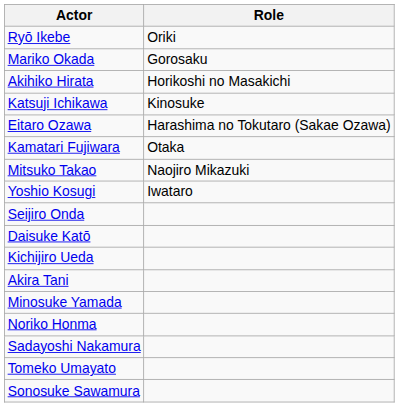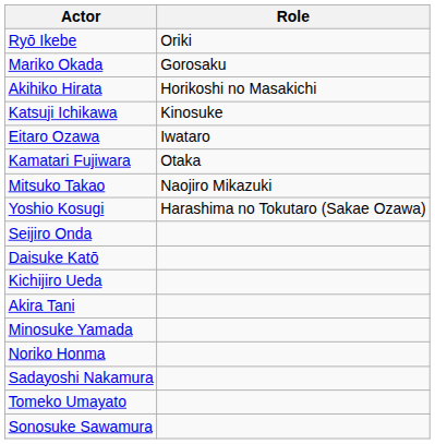 <table class="wikitable">
 <tr>
 <th>Actor</th>
 <th>Role</th>
 </tr>
 <tr>
 <td><a href='#'>Ryō Ikebe</a></td>
 <td>Oriki</td>
 </tr>
 <tr>
 <td><a href='#'>Mariko Okada</a></td>
 <td>Gorosaku</td>
 </tr>
 <tr>
 <td><a href='#'>Akihiko Hirata</a></td>
 <td>Horikoshi no Masakichi</td>
 </tr>
 <tr>
 <td><a href='#'>Katsuji Ichikawa</a></td>
 <td>Kinosuke</td>
 </tr>
 <tr>
 <td><a href='#'>Eitaro Ozawa</a></td>
-<td>Harashima no Tokutaro (Sakae Ozawa)</td>
+<td>Iwataro</td>
 </tr>
 <tr>
 <td><a href='#'>Kamatari Fujiwara</a></td>
 <td>Otaka</td>
 </tr>
 <tr>
 <td><a href='#'>Mitsuko Takao</a></td>
 <td>Naojiro Mikazuki</td>
 </tr>
 <tr>
 <td><a href='#'>Yoshio Kosugi</a></td>
-<td>Iwataro</td>
+<td>Harashima no Tokutaro (Sakae Ozawa)</td>
 </tr>
 <tr>
 <td><a href='#'>Seijiro Onda</a></td>
 <td></td>
 </tr>
 <tr>
 <td><a href='#'>Daisuke Katō</a></td>
 <td></td>
 </tr>
 <tr>
 <td><a href='#'>Kichijiro Ueda</a></td>
 <td></td>
 </tr>
 <tr>
 <td><a href='#'>Akira Tani</a></td>
 <td></td>
 </tr>
 <tr>
 <td><a href='#'>Minosuke Yamada</a></td>
 <td></td>
 </tr>
 <tr>
 <td><a href='#'>Noriko Honma</a></td>
 <td></td>
 </tr>
 <tr>
 <td><a href='#'>Sadayoshi Nakamura</a></td>
 <td></td>
 </tr>
 <tr>
 <td><a href='#'>Tomeko Umayato</a></td>
 <td></td>
 </tr>
 <tr>
 <td><a href='#'>Sonosuke Sawamura</a></td>
 <td></td>
 </tr>
 </table>
